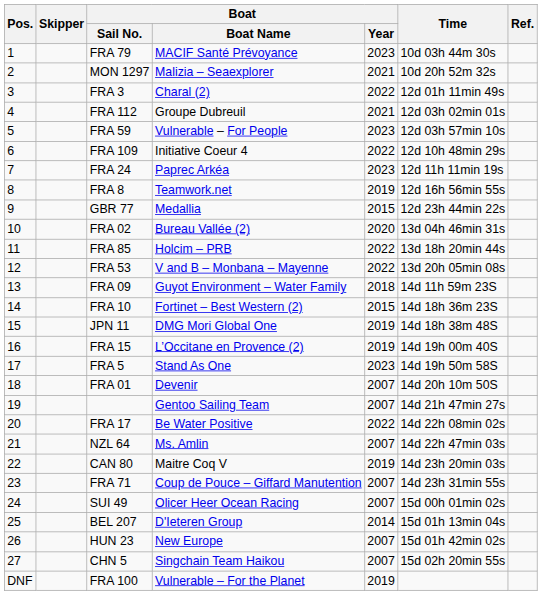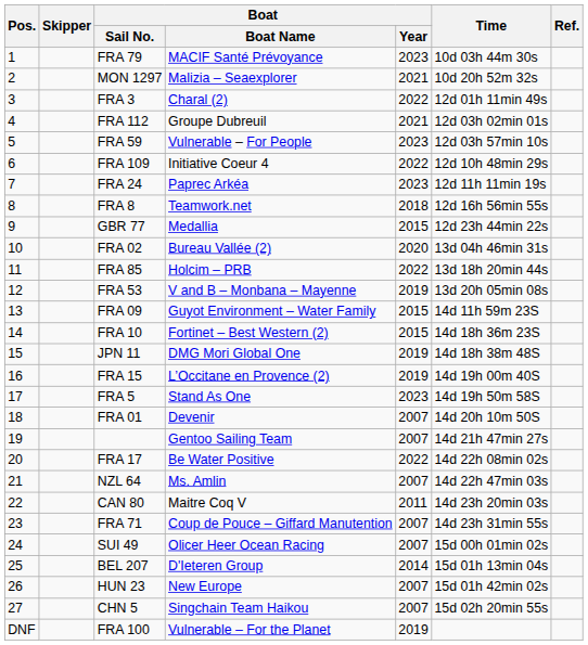 <table class="wikitable">
 <tr>
 <th rowspan="2">Pos.</th>
 <th rowspan="2">Skipper</th>
 <th colspan="3">Boat</th>
 <th rowspan="2">Time</th>
 <th rowspan="2">Ref.</th>
 </tr>
 <tr>
 <th>Sail No.</th>
 <th>Boat Name</th>
 <th>Year</th>
 </tr>
 <tr>
 <td>1</td>
 <td></td>
 <td>FRA 79</td>
 <td><a href='#'>MACIF Santé Prévoyance</a></td>
 <td>2023</td>
 <td>10d 03h 44m 30s</td>
 <td></td>
 </tr>
 <tr>
 <td>2</td>
 <td></td>
 <td>MON 1297</td>
 <td><a href='#'>Malizia – Seaexplorer</a></td>
 <td>2021</td>
 <td>10d 20h 52m 32s</td>
 <td></td>
 </tr>
 <tr>
 <td>3</td>
 <td></td>
 <td>FRA 3</td>
 <td><a href='#'>Charal (2)</a></td>
 <td>2022</td>
 <td>12d 01h 11min 49s</td>
 <td></td>
 </tr>
 <tr>
 <td>4</td>
 <td></td>
 <td>FRA 112</td>
 <td>Groupe Dubreuil</td>
 <td>2021</td>
 <td>12d 03h 02min 01s</td>
 <td></td>
 </tr>
 <tr>
 <td>5</td>
 <td></td>
 <td>FRA 59</td>
 <td><a href='#'>Vulnerable</a> – <a href='#'>For People</a></td>
 <td>2023</td>
 <td>12d 03h 57min 10s</td>
 <td></td>
 </tr>
 <tr>
 <td>6</td>
 <td></td>
 <td>FRA 109</td>
 <td>Initiative Coeur 4</td>
 <td>2022</td>
 <td>12d 10h 48min 29s</td>
 <td></td>
 </tr>
 <tr>
 <td>7</td>
 <td></td>
 <td>FRA 24</td>
 <td><a href='#'>Paprec Arkéa</a></td>
 <td>2023</td>
 <td>12d 11h 11min 19s</td>
 <td></td>
 </tr>
 <tr>
 <td>8</td>
 <td></td>
 <td>FRA 8</td>
 <td><a href='#'>Teamwork.net</a></td>
-<td>2019</td>
+<td>2018</td>
 <td>12d 16h 56min 55s</td>
 <td></td>
 </tr>
 <tr>
 <td>9</td>
 <td></td>
 <td>GBR 77</td>
 <td><a href='#'>Medallia</a></td>
 <td>2015</td>
 <td>12d 23h 44min 22s</td>
 <td></td>
 </tr>
 <tr>
 <td>10</td>
 <td></td>
 <td>FRA 02</td>
 <td><a href='#'>Bureau Vallée (2)</a></td>
 <td>2020</td>
 <td>13d 04h 46min 31s</td>
 <td></td>
 </tr>
 <tr>
 <td>11</td>
 <td></td>
 <td>FRA 85</td>
 <td><a href='#'>Holcim – PRB</a></td>
 <td>2022</td>
 <td>13d 18h 20min 44s</td>
 <td></td>
 </tr>
 <tr>
 <td>12</td>
 <td></td>
 <td>FRA 53</td>
 <td><a href='#'>V and B – Monbana – Mayenne</a></td>
-<td>2022</td>
+<td>2019</td>
 <td>13d 20h 05min 08s</td>
 <td></td>
 </tr>
 <tr>
 <td>13</td>
 <td></td>
 <td>FRA 09</td>
 <td><a href='#'>Guyot Environment – Water Family</a></td>
-<td>2018</td>
+<td>2015</td>
 <td>14d 11h 59m 23S</td>
 <td></td>
 </tr>
 <tr>
 <td>14</td>
 <td></td>
 <td>FRA 10</td>
 <td><a href='#'>Fortinet – Best Western (2)</a></td>
 <td>2015</td>
 <td>14d 18h 36m 23S</td>
 <td></td>
 </tr>
 <tr>
 <td>15</td>
 <td></td>
 <td>JPN 11</td>
 <td><a href='#'>DMG Mori Global One</a></td>
 <td>2019</td>
 <td>14d 18h 38m 48S</td>
 <td></td>
 </tr>
 <tr>
 <td>16</td>
 <td></td>
 <td>FRA 15</td>
 <td><a href='#'>L’Occitane en Provence (2)</a></td>
 <td>2019</td>
 <td>14d 19h 00m 40S</td>
 <td></td>
 </tr>
 <tr>
 <td>17</td>
 <td></td>
 <td>FRA 5</td>
 <td><a href='#'>Stand As One</a></td>
 <td>2023</td>
 <td>14d 19h 50m 58S</td>
 <td></td>
 </tr>
 <tr>
 <td>18</td>
 <td></td>
 <td>FRA 01</td>
 <td><a href='#'>Devenir</a></td>
 <td>2007</td>
 <td>14d 20h 10m 50S</td>
 <td></td>
 </tr>
 <tr>
 <td>19</td>
 <td></td>
 <td></td>
 <td><a href='#'>Gentoo Sailing Team</a></td>
 <td>2007</td>
 <td>14d 21h 47min 27s</td>
 <td></td>
 </tr>
 <tr>
 <td>20</td>
 <td></td>
 <td>FRA 17</td>
 <td><a href='#'>Be Water Positive</a></td>
 <td>2022</td>
 <td>14d 22h 08min 02s</td>
 <td></td>
 </tr>
 <tr>
 <td>21</td>
 <td></td>
 <td>NZL 64</td>
 <td><a href='#'>Ms. Amlin</a></td>
 <td>2007</td>
 <td>14d 22h 47min 03s</td>
 <td></td>
 </tr>
 <tr>
 <td>22</td>
 <td></td>
 <td>CAN 80</td>
 <td>Maitre Coq V</td>
-<td>2019</td>
+<td>2011</td>
 <td>14d 23h 20min 03s</td>
 <td></td>
 </tr>
 <tr>
 <td>23</td>
 <td></td>
 <td>FRA 71</td>
 <td><a href='#'>Coup de Pouce – Giffard Manutention</a></td>
 <td>2007</td>
 <td>14d 23h 31min 55s</td>
 <td></td>
 </tr>
 <tr>
 <td>24</td>
 <td></td>
 <td>SUI 49</td>
 <td><a href='#'>Olicer Heer Ocean Racing</a></td>
 <td>2007</td>
 <td>15d 00h 01min 02s</td>
 <td></td>
 </tr>
 <tr>
 <td>25</td>
 <td></td>
 <td>BEL 207</td>
 <td><a href='#'>D'Ieteren Group</a></td>
 <td>2014</td>
 <td>15d 01h 13min 04s</td>
 <td></td>
 </tr>
 <tr>
 <td>26</td>
 <td></td>
 <td>HUN 23</td>
 <td><a href='#'>New Europe</a></td>
 <td>2007</td>
 <td>15d 01h 42min 02s</td>
 <td></td>
 </tr>
 <tr>
 <td>27</td>
 <td></td>
 <td>CHN 5</td>
 <td><a href='#'>Singchain Team Haikou</a></td>
 <td>2007</td>
 <td>15d 02h 20min 55s</td>
 <td></td>
 </tr>
 <tr>
 <td>DNF</td>
 <td></td>
 <td>FRA 100</td>
 <td><a href='#'>Vulnerable – For the Planet</a></td>
 <td>2019</td>
 <td></td>
 <td></td>
 </tr>
 </table>
